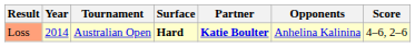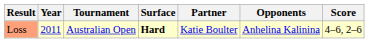 <table class="sortable wikitable">
 <tr>
 <th>Result</th>
 <th>Year</th>
 <th>Tournament</th>
 <th>Surface</th>
 <th>Partner</th>
 <th>Opponents</th>
 <th>Score</th>
 </tr>
 <tr style="background:#ffc;">
 <td style="background:#ffa07a;">Loss</td>
-<td><a href='#'>2014</a></td>
+<td><a href='#'>2011</a></td>
 <td><a href='#'>Australian Open</a></td>
 <td><strong>Hard</strong></td>
-<td><strong> <a href='#'>Katie Boulter</a></strong></td>
+<td> <a href='#'>Katie Boulter</a></td>
 <td> <a href='#'>Anhelina Kalinina</a> <br> </td>
 <td>4–6, 2–6</td>
 </tr>
 </table>
